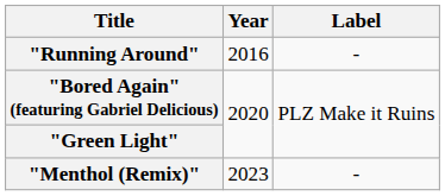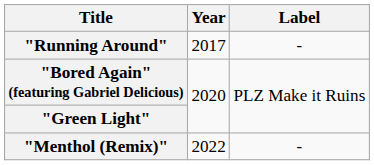 <table class="wikitable plainrowheaders" style="text-align:center">
 <tr>
 <th>Title</th>
 <th>Year</th>
 <th>Label</th>
 </tr>
 <tr>
 <th scope="row">"Running Around"</th>
-<td>2016</td>
+<td>2017</td>
 <td>-</td>
 </tr>
 <tr>
 <th scope="row">"Bored Again"<br><small>(featuring Gabriel Delicious)</small></th>
 <td rowspan="2">2020</td>
 <td rowspan="2">PLZ Make it Ruins</td>
 </tr>
 <tr>
 <th scope="row">"Green Light"</th>
 </tr>
 <tr>
 <th scope="row">"Menthol (Remix)"</th>
-<td>2023</td>
+<td>2022</td>
 <td>-</td>
 </tr>
 </table>
